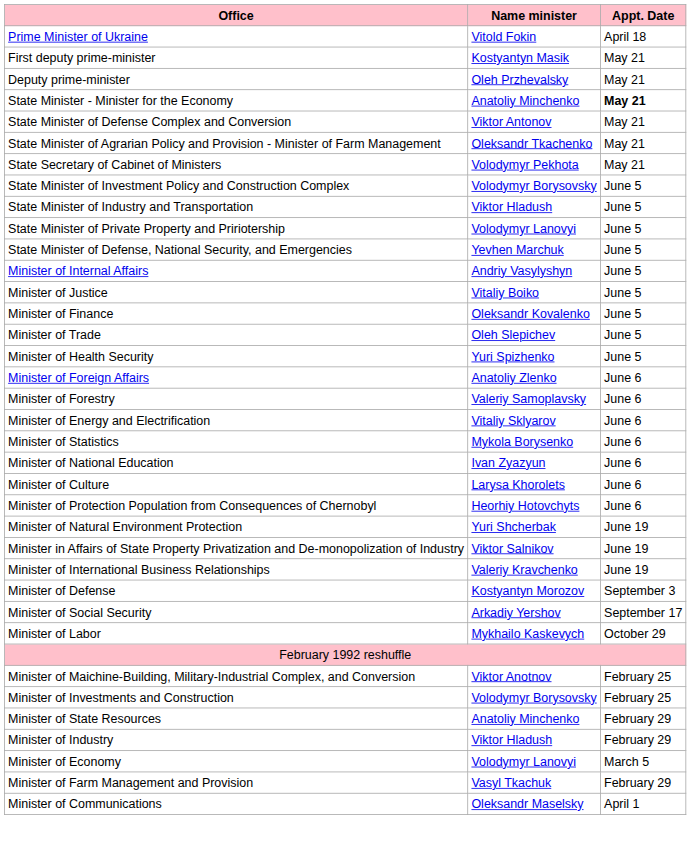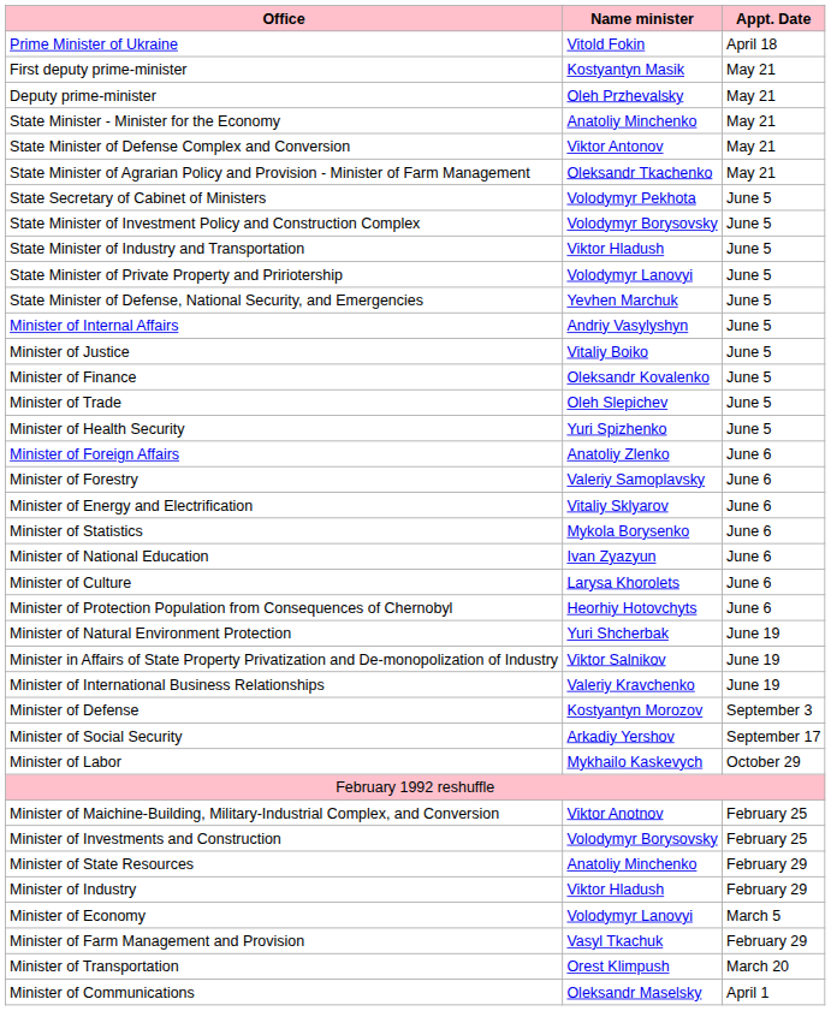 <table border="2" cellpadding="4" cellspacing="0" style="margin: 1em 1em 1em 0; background: white; border: 1px #aaa solid; border-collapse: collapse; font-size: 95%;">
 <tr>
 <th colspan=1 bgcolor=pink>Office</th>
 <th colspan=1 bgcolor=pink>Name minister</th>
 <th colspan=1 bgcolor=pink>Appt. Date</th>
 </tr>
 <tr>
 <td><a href='#'>Prime Minister of Ukraine</a></td>
 <td><a href='#'>Vitold Fokin</a></td>
 <td>April 18</td>
 </tr>
 <tr>
 <td>First deputy prime-minister</td>
 <td><a href='#'>Kostyantyn Masik</a></td>
 <td>May 21</td>
 </tr>
 <tr>
 <td>Deputy prime-minister</td>
 <td><a href='#'>Oleh Przhevalsky</a></td>
 <td>May 21</td>
 </tr>
 <tr>
 <td>State Minister - Minister for the Economy</td>
 <td><a href='#'>Anatoliy Minchenko</a></td>
-<td><strong>May 21</strong></td>
+<td>May 21</td>
 </tr>
 <tr>
 <td>State Minister of Defense Complex and Conversion</td>
 <td><a href='#'>Viktor Antonov</a></td>
 <td>May 21</td>
 </tr>
 <tr>
 <td>State Minister of Agrarian Policy and Provision - Minister of Farm Management</td>
 <td><a href='#'>Oleksandr Tkachenko</a></td>
 <td>May 21</td>
 </tr>
 <tr>
 <td>State Secretary of Cabinet of Ministers</td>
 <td><a href='#'>Volodymyr Pekhota</a></td>
-<td>May 21</td>
+<td>June 5</td>
 </tr>
 <tr>
 <td>State Minister of Investment Policy and Construction Complex</td>
 <td><a href='#'>Volodymyr Borysovsky</a></td>
 <td>June 5</td>
 </tr>
 <tr>
 <td>State Minister of Industry and Transportation</td>
 <td><a href='#'>Viktor Hladush</a></td>
 <td>June 5</td>
 </tr>
 <tr>
 <td>State Minister of Private Property and Pririotership</td>
 <td><a href='#'>Volodymyr Lanovyi</a></td>
 <td>June 5</td>
 </tr>
 <tr>
 <td>State Minister of Defense, National Security, and Emergencies</td>
 <td><a href='#'>Yevhen Marchuk</a></td>
 <td>June 5</td>
 </tr>
 <tr>
 <td><a href='#'>Minister of Internal Affairs</a></td>
 <td><a href='#'>Andriy Vasylyshyn</a></td>
 <td>June 5</td>
 </tr>
 <tr>
 <td>Minister of Justice</td>
 <td><a href='#'>Vitaliy Boiko</a></td>
 <td>June 5</td>
 </tr>
 <tr>
 <td>Minister of Finance</td>
 <td><a href='#'>Oleksandr Kovalenko</a></td>
 <td>June 5</td>
 </tr>
 <tr>
 <td>Minister of Trade</td>
 <td><a href='#'>Oleh Slepichev</a></td>
 <td>June 5</td>
 </tr>
 <tr>
 <td>Minister of Health Security</td>
 <td><a href='#'>Yuri Spizhenko</a></td>
 <td>June 5</td>
 </tr>
 <tr>
 <td><a href='#'>Minister of Foreign Affairs</a></td>
 <td><a href='#'>Anatoliy Zlenko</a></td>
 <td>June 6</td>
 </tr>
 <tr>
 <td>Minister of Forestry</td>
 <td><a href='#'>Valeriy Samoplavsky</a></td>
 <td>June 6</td>
 </tr>
 <tr>
 <td>Minister of Energy and Electrification</td>
 <td><a href='#'>Vitaliy Sklyarov</a></td>
 <td>June 6</td>
 </tr>
 <tr>
 <td>Minister of Statistics</td>
 <td><a href='#'>Mykola Borysenko</a></td>
 <td>June 6</td>
 </tr>
 <tr>
 <td>Minister of National Education</td>
 <td><a href='#'>Ivan Zyazyun</a></td>
 <td>June 6</td>
 </tr>
 <tr>
 <td>Minister of Culture</td>
 <td><a href='#'>Larysa Khorolets</a></td>
 <td>June 6</td>
 </tr>
 <tr>
 <td>Minister of Protection Population from Consequences of Chernobyl</td>
 <td><a href='#'>Heorhiy Hotovchyts</a></td>
 <td>June 6</td>
 </tr>
 <tr>
 <td>Minister of Natural Environment Protection</td>
 <td><a href='#'>Yuri Shcherbak</a></td>
 <td>June 19</td>
 </tr>
 <tr>
 <td>Minister in Affairs of State Property Privatization and De-monopolization of Industry</td>
 <td><a href='#'>Viktor Salnikov</a></td>
 <td>June 19</td>
 </tr>
 <tr>
 <td>Minister of International Business Relationships</td>
 <td><a href='#'>Valeriy Kravchenko</a></td>
 <td>June 19</td>
 </tr>
 <tr>
 <td>Minister of Defense</td>
 <td><a href='#'>Kostyantyn Morozov</a></td>
 <td>September 3</td>
 </tr>
 <tr>
 <td>Minister of Social Security</td>
 <td><a href='#'>Arkadiy Yershov</a></td>
 <td>September 17</td>
 </tr>
 <tr>
 <td>Minister of Labor</td>
 <td><a href='#'>Mykhailo Kaskevych</a></td>
 <td>October 29</td>
 </tr>
 <tr>
 <td colspan="3" align="center" bgcolor=pink>February 1992 reshuffle</td>
 </tr>
 <tr>
 <td>Minister of Maichine-Building, Military-Industrial Complex, and Conversion</td>
 <td><a href='#'>Viktor Anotnov</a></td>
 <td>February 25</td>
 </tr>
 <tr>
 <td>Minister of Investments and Construction</td>
 <td><a href='#'>Volodymyr Borysovsky</a></td>
 <td>February 25</td>
 </tr>
 <tr>
 <td>Minister of State Resources</td>
 <td><a href='#'>Anatoliy Minchenko</a></td>
 <td>February 29</td>
 </tr>
 <tr>
 <td>Minister of Industry</td>
 <td><a href='#'>Viktor Hladush</a></td>
 <td>February 29</td>
 </tr>
 <tr>
 <td>Minister of Economy</td>
 <td><a href='#'>Volodymyr Lanovyi</a></td>
 <td>March 5</td>
 </tr>
 <tr>
 <td>Minister of Farm Management and Provision</td>
 <td><a href='#'>Vasyl Tkachuk</a></td>
 <td>February 29</td>
 </tr>
 <tr>
+<td>Minister of Transportation</td>
+<td><a href='#'>Orest Klimpush</a></td>
+<td>March 20</td>
+</tr>
+<tr>
 <td>Minister of Communications</td>
 <td><a href='#'>Oleksandr Maselsky</a></td>
 <td>April 1</td>
 </tr>
 </table>
